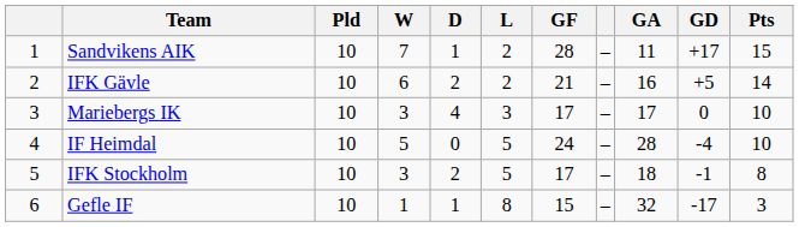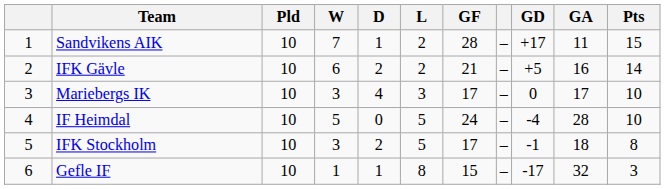 <table class="wikitable" style="text-align: center;">
 <tr>
 <th style="width: 40px;"></th>
 <th style="width: 200px;">Team</th>
 <th style="width: 45px;">Pld</th>
 <th style="width: 35px;">W</th>
 <th style="width: 35px;">D</th>
 <th style="width: 35px;">L</th>
 <th style="width: 45px;">GF</th>
 <th></th>
+<th style="width: 35px;">GD</th>
 <th style="width: 45px;">GA</th>
-<th style="width: 35px;">GD</th>
 <th style="width: 45px;">Pts</th>
 </tr>
 <tr>
 <td>1</td>
 <td style="text-align: left;"><a href='#'>Sandvikens AIK</a></td>
 <td>10</td>
 <td>7</td>
 <td>1</td>
 <td>2</td>
 <td>28</td>
 <td>–</td>
+<td>+17</td>
 <td>11</td>
-<td>+17</td>
 <td>15</td>
 </tr>
 <tr>
 <td>2</td>
 <td style="text-align: left;"><a href='#'>IFK Gävle</a></td>
 <td>10</td>
 <td>6</td>
 <td>2</td>
 <td>2</td>
 <td>21</td>
 <td>–</td>
+<td>+5</td>
 <td>16</td>
-<td>+5</td>
 <td>14</td>
 </tr>
 <tr>
 <td>3</td>
 <td style="text-align: left;"><a href='#'>Mariebergs IK</a></td>
 <td>10</td>
 <td>3</td>
 <td>4</td>
 <td>3</td>
 <td>17</td>
 <td>–</td>
+<td>0</td>
 <td>17</td>
-<td>0</td>
 <td>10</td>
 </tr>
 <tr>
 <td>4</td>
 <td style="text-align: left;"><a href='#'>IF Heimdal</a></td>
 <td>10</td>
 <td>5</td>
 <td>0</td>
 <td>5</td>
 <td>24</td>
 <td>–</td>
+<td>-4</td>
 <td>28</td>
-<td>-4</td>
 <td>10</td>
 </tr>
 <tr>
 <td>5</td>
 <td style="text-align: left;"><a href='#'>IFK Stockholm</a></td>
 <td>10</td>
 <td>3</td>
 <td>2</td>
 <td>5</td>
 <td>17</td>
 <td>–</td>
+<td>-1</td>
 <td>18</td>
-<td>-1</td>
 <td>8</td>
 </tr>
 <tr>
 <td>6</td>
 <td style="text-align: left;"><a href='#'>Gefle IF</a></td>
 <td>10</td>
 <td>1</td>
 <td>1</td>
 <td>8</td>
 <td>15</td>
 <td>–</td>
+<td>-17</td>
 <td>32</td>
-<td>-17</td>
 <td>3</td>
 </tr>
 </table>
